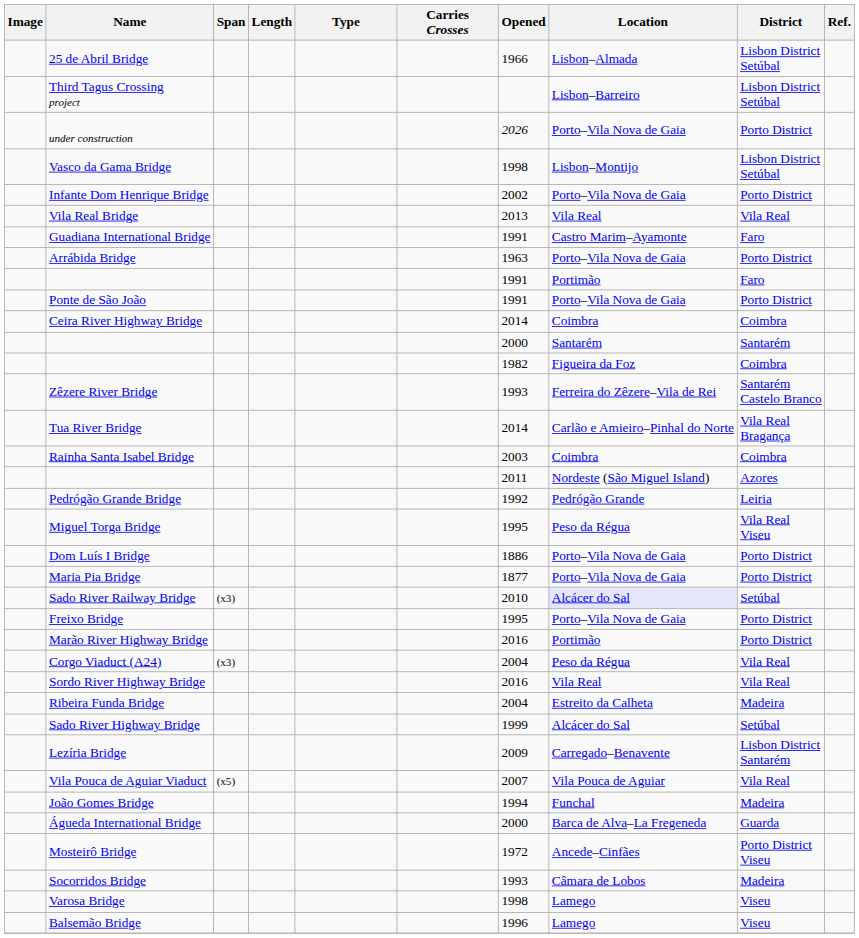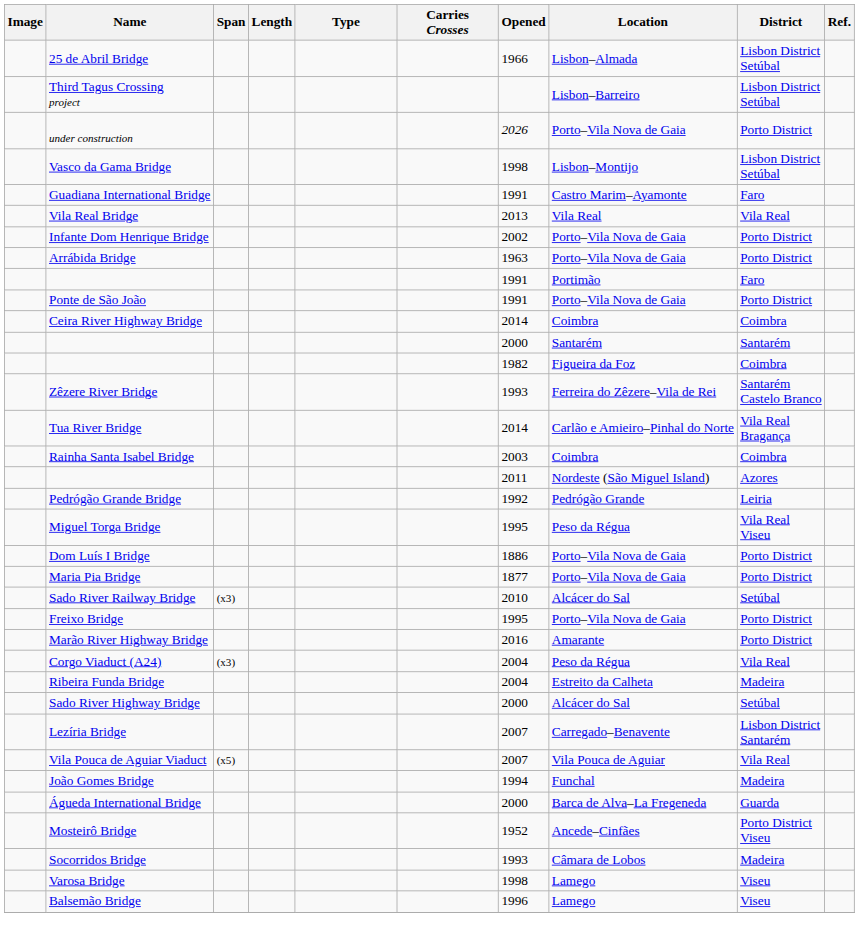 <table class="wikitable  static-row-numbers static-row-header-text">
 <tr>
 <th class="unsortable">Image</th>
 <th scope=col>Name</th>
 <th scope=col>Span</th>
 <th scope=col>Length</th>
 <th scope=col width="115">Type</th>
 <th scope=col width="115">Carries<br><em>Crosses</em></th>
 <th scope=col>Opened</th>
 <th scope=col>Location</th>
 <th scope=col>District</th>
 <th class="unsortable">Ref.</th>
 </tr>
 <tr>
 <td></td>
 <td><a href='#'>25 de Abril Bridge</a></td>
 <td></td>
 <td></td>
 <td><small></small></td>
 <td></td>
 <td>1966</td>
 <td><a href='#'>Lisbon</a>–<a href='#'>Almada</a><br><small></small></td>
 <td><a href='#'>Lisbon District</a><br><a href='#'>Setúbal</a></td>
 <td><br></td>
 </tr>
 <tr>
 <td></td>
 <td><a href='#'>Third Tagus Crossing</a><br><small><em>project</em></small></td>
 <td></td>
 <td></td>
 <td><small></small></td>
 <td></td>
 <td></td>
 <td><a href='#'>Lisbon</a>–<a href='#'>Barreiro</a><br><small></small></td>
 <td><a href='#'>Lisbon District</a><br><a href='#'>Setúbal</a></td>
 <td><br></td>
 </tr>
 <tr>
 <td></td>
 <td> <br><small><em>under construction</em></small></td>
 <td></td>
 <td></td>
 <td><small></small></td>
 <td></td>
 <td><em>2026</em></td>
 <td><a href='#'>Porto</a>–<a href='#'>Vila Nova de Gaia</a><br><small></small></td>
 <td><a href='#'>Porto District</a></td>
 <td></td>
 </tr>
 <tr>
 <td></td>
 <td><a href='#'>Vasco da Gama Bridge</a></td>
 <td></td>
 <td></td>
 <td><small></small></td>
 <td></td>
 <td>1998</td>
 <td><a href='#'>Lisbon</a>–<a href='#'>Montijo</a><br><small></small></td>
 <td><a href='#'>Lisbon District</a><br><a href='#'>Setúbal</a></td>
 <td><br><br></td>
 </tr>
 <tr>
 <td></td>
-<td><a href='#'>Infante Dom Henrique Bridge</a></td>
+<td><a href='#'>Guadiana International Bridge</a></td>
 <td></td>
 <td></td>
 <td><small></small></td>
 <td></td>
-<td>2002</td>
-<td><a href='#'>Porto</a>–<a href='#'>Vila Nova de Gaia</a><br><small></small></td>
-<td><a href='#'>Porto District</a></td>
+<td>1991</td>
+<td><a href='#'>Castro Marim</a>–<a href='#'>Ayamonte</a><br><small></small></td>
+<td><a href='#'>Faro</a><br></td>
 <td></td>
 </tr>
 <tr>
 <td></td>
 <td><a href='#'>Vila Real Bridge</a></td>
 <td></td>
 <td></td>
 <td><small></small></td>
 <td></td>
 <td>2013</td>
 <td><a href='#'>Vila Real</a><br><small></small></td>
 <td><a href='#'>Vila Real</a></td>
 <td></td>
 </tr>
 <tr>
 <td></td>
-<td><a href='#'>Guadiana International Bridge</a></td>
+<td><a href='#'>Infante Dom Henrique Bridge</a></td>
 <td></td>
 <td></td>
 <td><small></small></td>
 <td></td>
-<td>1991</td>
-<td><a href='#'>Castro Marim</a>–<a href='#'>Ayamonte</a><br><small></small></td>
-<td><a href='#'>Faro</a><br></td>
+<td>2002</td>
+<td><a href='#'>Porto</a>–<a href='#'>Vila Nova de Gaia</a><br><small></small></td>
+<td><a href='#'>Porto District</a></td>
 <td></td>
 </tr>
 <tr>
 <td></td>
 <td><a href='#'>Arrábida Bridge</a></td>
 <td></td>
 <td></td>
 <td><small></small></td>
 <td></td>
 <td>1963</td>
 <td><a href='#'>Porto</a>–<a href='#'>Vila Nova de Gaia</a><br><small></small></td>
 <td><a href='#'>Porto District</a></td>
 <td></td>
 </tr>
 <tr>
 <td></td>
 <td></td>
 <td></td>
 <td></td>
 <td><small></small></td>
 <td></td>
 <td>1991</td>
 <td><a href='#'>Portimão</a><br><small></small></td>
 <td><a href='#'>Faro</a></td>
 <td><br></td>
 </tr>
 <tr>
 <td></td>
 <td><a href='#'>Ponte de São João</a></td>
 <td></td>
 <td></td>
 <td><small></small></td>
 <td></td>
 <td>1991</td>
 <td><a href='#'>Porto</a>–<a href='#'>Vila Nova de Gaia</a><br><small></small></td>
 <td><a href='#'>Porto District</a></td>
 <td></td>
 </tr>
 <tr>
 <td></td>
 <td><a href='#'>Ceira River Highway Bridge</a></td>
 <td></td>
 <td></td>
 <td><small></small></td>
 <td></td>
 <td>2014</td>
 <td><a href='#'>Coimbra</a><br><small></small></td>
 <td><a href='#'>Coimbra</a></td>
 <td></td>
 </tr>
 <tr>
 <td></td>
 <td></td>
 <td></td>
 <td></td>
 <td><small></small></td>
 <td></td>
 <td>2000</td>
 <td><a href='#'>Santarém</a><br><small></small></td>
 <td><a href='#'>Santarém</a></td>
 <td><br></td>
 </tr>
 <tr>
 <td></td>
 <td></td>
 <td></td>
 <td></td>
 <td><small></small></td>
 <td></td>
 <td>1982</td>
 <td><a href='#'>Figueira da Foz</a><br><small></small></td>
 <td><a href='#'>Coimbra</a></td>
 <td><br></td>
 </tr>
 <tr>
 <td></td>
 <td><a href='#'>Zêzere River Bridge</a></td>
 <td></td>
 <td></td>
 <td><small></small></td>
 <td></td>
 <td>1993</td>
 <td><a href='#'>Ferreira do Zêzere</a>–<a href='#'>Vila de Rei</a><br><small></small></td>
 <td><a href='#'>Santarém</a><br><a href='#'>Castelo Branco</a></td>
 <td></td>
 </tr>
 <tr>
 <td></td>
 <td><a href='#'>Tua River Bridge</a></td>
 <td></td>
 <td></td>
 <td><small></small></td>
 <td></td>
 <td>2014</td>
 <td><a href='#'>Carlão e Amieiro</a>–<a href='#'>Pinhal do Norte</a><br><small></small></td>
 <td><a href='#'>Vila Real</a><br><a href='#'>Bragança</a></td>
 <td><br></td>
 </tr>
 <tr>
 <td></td>
 <td><a href='#'>Rainha Santa Isabel Bridge</a></td>
 <td></td>
 <td></td>
 <td><small></small></td>
 <td></td>
 <td>2003</td>
 <td><a href='#'>Coimbra</a><br><small></small></td>
 <td><a href='#'>Coimbra</a></td>
 <td></td>
 </tr>
 <tr>
 <td></td>
 <td></td>
 <td></td>
 <td></td>
 <td><small></small></td>
 <td></td>
 <td>2011</td>
 <td><a href='#'>Nordeste</a> (<a href='#'>São Miguel Island</a>)<br><small></small></td>
 <td><a href='#'>Azores</a></td>
 <td></td>
 </tr>
 <tr>
 <td></td>
 <td><a href='#'>Pedrógão Grande Bridge</a></td>
 <td></td>
 <td></td>
 <td><small></small></td>
 <td></td>
 <td>1992</td>
 <td><a href='#'>Pedrógão Grande</a><br><small></small></td>
 <td><a href='#'>Leiria</a></td>
 <td></td>
 </tr>
 <tr>
 <td></td>
 <td><a href='#'>Miguel Torga Bridge</a></td>
 <td></td>
 <td></td>
 <td><small></small></td>
 <td></td>
 <td>1995</td>
 <td><a href='#'>Peso da Régua</a><br><small></small></td>
 <td><a href='#'>Vila Real</a><br><a href='#'>Viseu</a></td>
 <td><br></td>
 </tr>
 <tr>
 <td></td>
 <td><a href='#'>Dom Luís I Bridge</a></td>
 <td></td>
 <td></td>
 <td><small></small></td>
 <td></td>
 <td>1886</td>
 <td><a href='#'>Porto</a>–<a href='#'>Vila Nova de Gaia</a><br><small></small></td>
 <td><a href='#'>Porto District</a></td>
 <td><br></td>
 </tr>
 <tr>
 <td></td>
 <td><a href='#'>Maria Pia Bridge</a></td>
 <td></td>
 <td></td>
 <td><small></small></td>
 <td></td>
 <td>1877</td>
 <td><a href='#'>Porto</a>–<a href='#'>Vila Nova de Gaia</a><br><small></small></td>
 <td><a href='#'>Porto District</a></td>
 <td></td>
 </tr>
 <tr>
 <td></td>
 <td><a href='#'>Sado River Railway Bridge</a></td>
 <td><small>(x3)</small></td>
 <td></td>
 <td><small></small></td>
 <td></td>
 <td>2010</td>
-<td style="background: lavender;"><a href='#'>Alcácer do Sal</a><br><small></small></td>
+<td><a href='#'>Alcácer do Sal</a><br><small></small></td>
 <td><a href='#'>Setúbal</a></td>
 <td></td>
 </tr>
 <tr>
 <td></td>
 <td><a href='#'>Freixo Bridge</a></td>
 <td></td>
 <td></td>
 <td><small></small></td>
 <td></td>
 <td>1995</td>
 <td><a href='#'>Porto</a>–<a href='#'>Vila Nova de Gaia</a><br><small></small></td>
 <td><a href='#'>Porto District</a></td>
 <td><br></td>
 </tr>
 <tr>
 <td></td>
 <td><a href='#'>Marão River Highway Bridge</a></td>
 <td></td>
 <td></td>
 <td><small></small></td>
 <td></td>
 <td>2016</td>
-<td><a href='#'>Portimão</a><br><small></small></td>
+<td><a href='#'>Amarante</a><br><small></small></td>
 <td><a href='#'>Porto District</a></td>
 <td></td>
 </tr>
 <tr>
 <td></td>
 <td><a href='#'>Corgo Viaduct (A24)</a></td>
 <td><small>(x3)</small></td>
 <td></td>
 <td><small></small></td>
 <td></td>
 <td>2004</td>
 <td><a href='#'>Peso da Régua</a><br><small></small></td>
-<td><a href='#'>Vila Real</a></td>
-<td><br></td>
-</tr>
-<tr>
-<td></td>
-<td><a href='#'>Sordo River Highway Bridge</a></td>
-<td></td>
-<td></td>
-<td><small></small></td>
-<td></td>
-<td>2016</td>
-<td><a href='#'>Vila Real</a><br><small></small></td>
 <td><a href='#'>Vila Real</a></td>
 <td><br></td>
 </tr>
 <tr>
 <td></td>
 <td><a href='#'>Ribeira Funda Bridge</a></td>
 <td></td>
 <td></td>
 <td><small></small></td>
 <td></td>
 <td>2004</td>
 <td><a href='#'>Estreito da Calheta</a><br><small></small></td>
 <td><a href='#'>Madeira</a></td>
 <td></td>
 </tr>
 <tr>
 <td></td>
 <td><a href='#'>Sado River Highway Bridge</a></td>
 <td></td>
 <td></td>
 <td><small></small></td>
 <td></td>
-<td>1999</td>
+<td>2000</td>
 <td><a href='#'>Alcácer do Sal</a><br><small></small></td>
 <td><a href='#'>Setúbal</a></td>
 <td><br></td>
 </tr>
 <tr>
 <td></td>
 <td><a href='#'>Lezíria Bridge</a></td>
 <td></td>
 <td></td>
 <td><small></small></td>
 <td></td>
-<td>2009</td>
+<td>2007</td>
 <td><a href='#'>Carregado</a>–<a href='#'>Benavente</a><br><small></small></td>
 <td><a href='#'>Lisbon District</a><br><a href='#'>Santarém</a></td>
 <td><br></td>
 </tr>
 <tr>
 <td></td>
 <td><a href='#'>Vila Pouca de Aguiar Viaduct</a></td>
 <td><small>(x5)</small></td>
 <td></td>
 <td><small></small></td>
 <td></td>
 <td>2007</td>
 <td><a href='#'>Vila Pouca de Aguiar</a><br><small></small></td>
 <td><a href='#'>Vila Real</a></td>
 <td></td>
 </tr>
 <tr>
 <td></td>
 <td><a href='#'>João Gomes Bridge</a></td>
 <td></td>
 <td></td>
 <td><small></small></td>
 <td></td>
 <td>1994</td>
 <td><a href='#'>Funchal</a><br><small></small></td>
 <td><a href='#'>Madeira</a></td>
 <td><br></td>
 </tr>
 <tr>
 <td></td>
 <td><a href='#'>Águeda International Bridge</a></td>
 <td></td>
 <td></td>
 <td><small></small></td>
 <td></td>
 <td>2000</td>
 <td><a href='#'>Barca de Alva</a>–<a href='#'>La Fregeneda</a><br><small></small></td>
 <td><a href='#'>Guarda</a><br></td>
 <td><br></td>
 </tr>
 <tr>
 <td></td>
 <td><a href='#'>Mosteirô Bridge</a></td>
 <td></td>
 <td></td>
 <td><small></small></td>
 <td></td>
-<td>1972</td>
+<td>1952</td>
 <td><a href='#'>Ancede</a>–<a href='#'>Cinfães</a><br><small></small></td>
 <td><a href='#'>Porto District</a><br><a href='#'>Viseu</a></td>
 <td></td>
 </tr>
 <tr>
 <td></td>
 <td><a href='#'>Socorridos Bridge</a></td>
 <td></td>
 <td></td>
 <td><small></small></td>
 <td></td>
 <td>1993</td>
 <td><a href='#'>Câmara de Lobos</a><br><small></small></td>
 <td><a href='#'>Madeira</a></td>
 <td></td>
 </tr>
 <tr>
 <td></td>
 <td><a href='#'>Varosa Bridge</a></td>
 <td></td>
 <td></td>
 <td><small></small></td>
 <td></td>
 <td>1998</td>
 <td><a href='#'>Lamego</a><br><small></small></td>
 <td><a href='#'>Viseu</a></td>
 <td><br></td>
 </tr>
 <tr>
 <td></td>
 <td><a href='#'>Balsemão Bridge</a></td>
 <td></td>
 <td></td>
 <td><small></small></td>
 <td></td>
 <td>1996</td>
 <td><a href='#'>Lamego</a><br><small></small></td>
 <td><a href='#'>Viseu</a></td>
 <td><br></td>
 </tr>
 <tr>
 </tr>
 </table>
